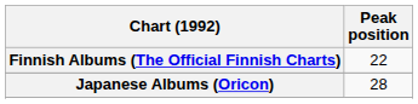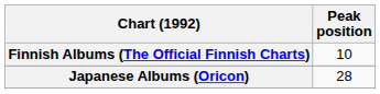 <table class="wikitable sortable plainrowheaders" style="text-align:center">
 <tr>
 <th scope="col">Chart (1992)</th>
 <th scope="col">Peak<br>position</th>
 </tr>
 <tr>
 <th scope="row">Finnish Albums (<a href='#'>The Official Finnish Charts</a>)</th>
-<td align="center">22</td>
+<td align="center">10</td>
 </tr>
 <tr>
 </tr>
 <tr>
 <th scope="row">Japanese Albums (<a href='#'>Oricon</a>)</th>
 <td align="center">28</td>
 </tr>
 <tr>
 </tr>
 <tr>
 </tr>
 </table>
